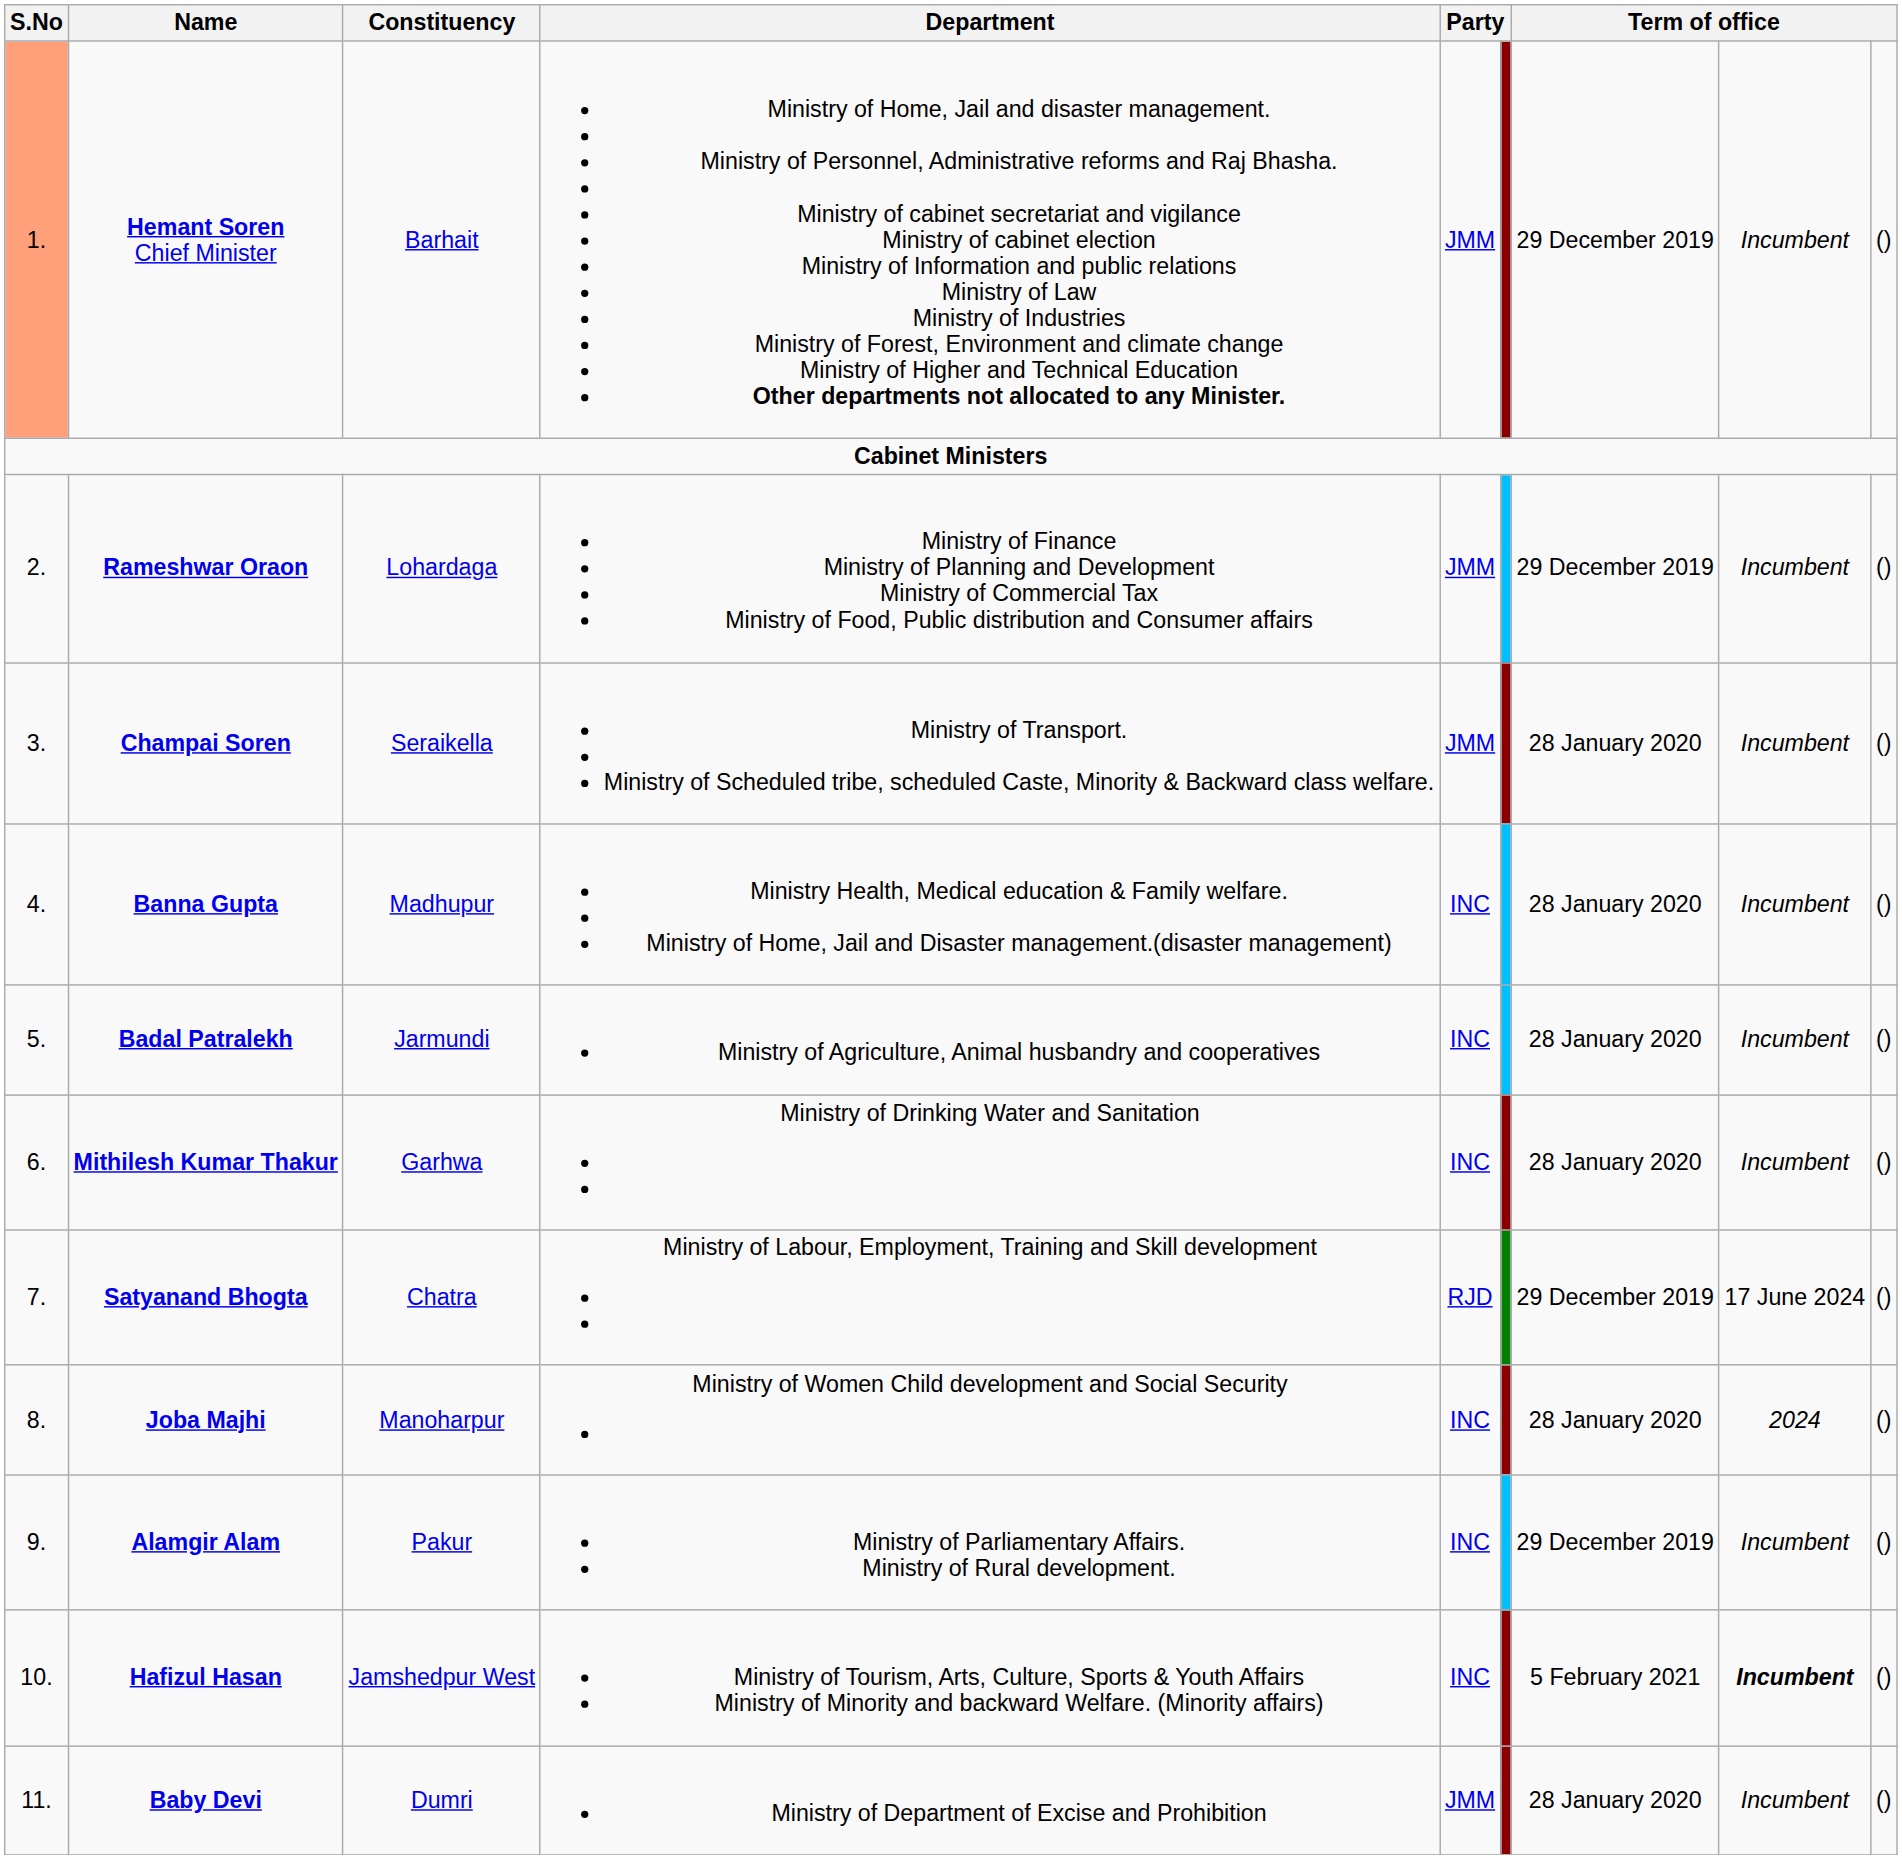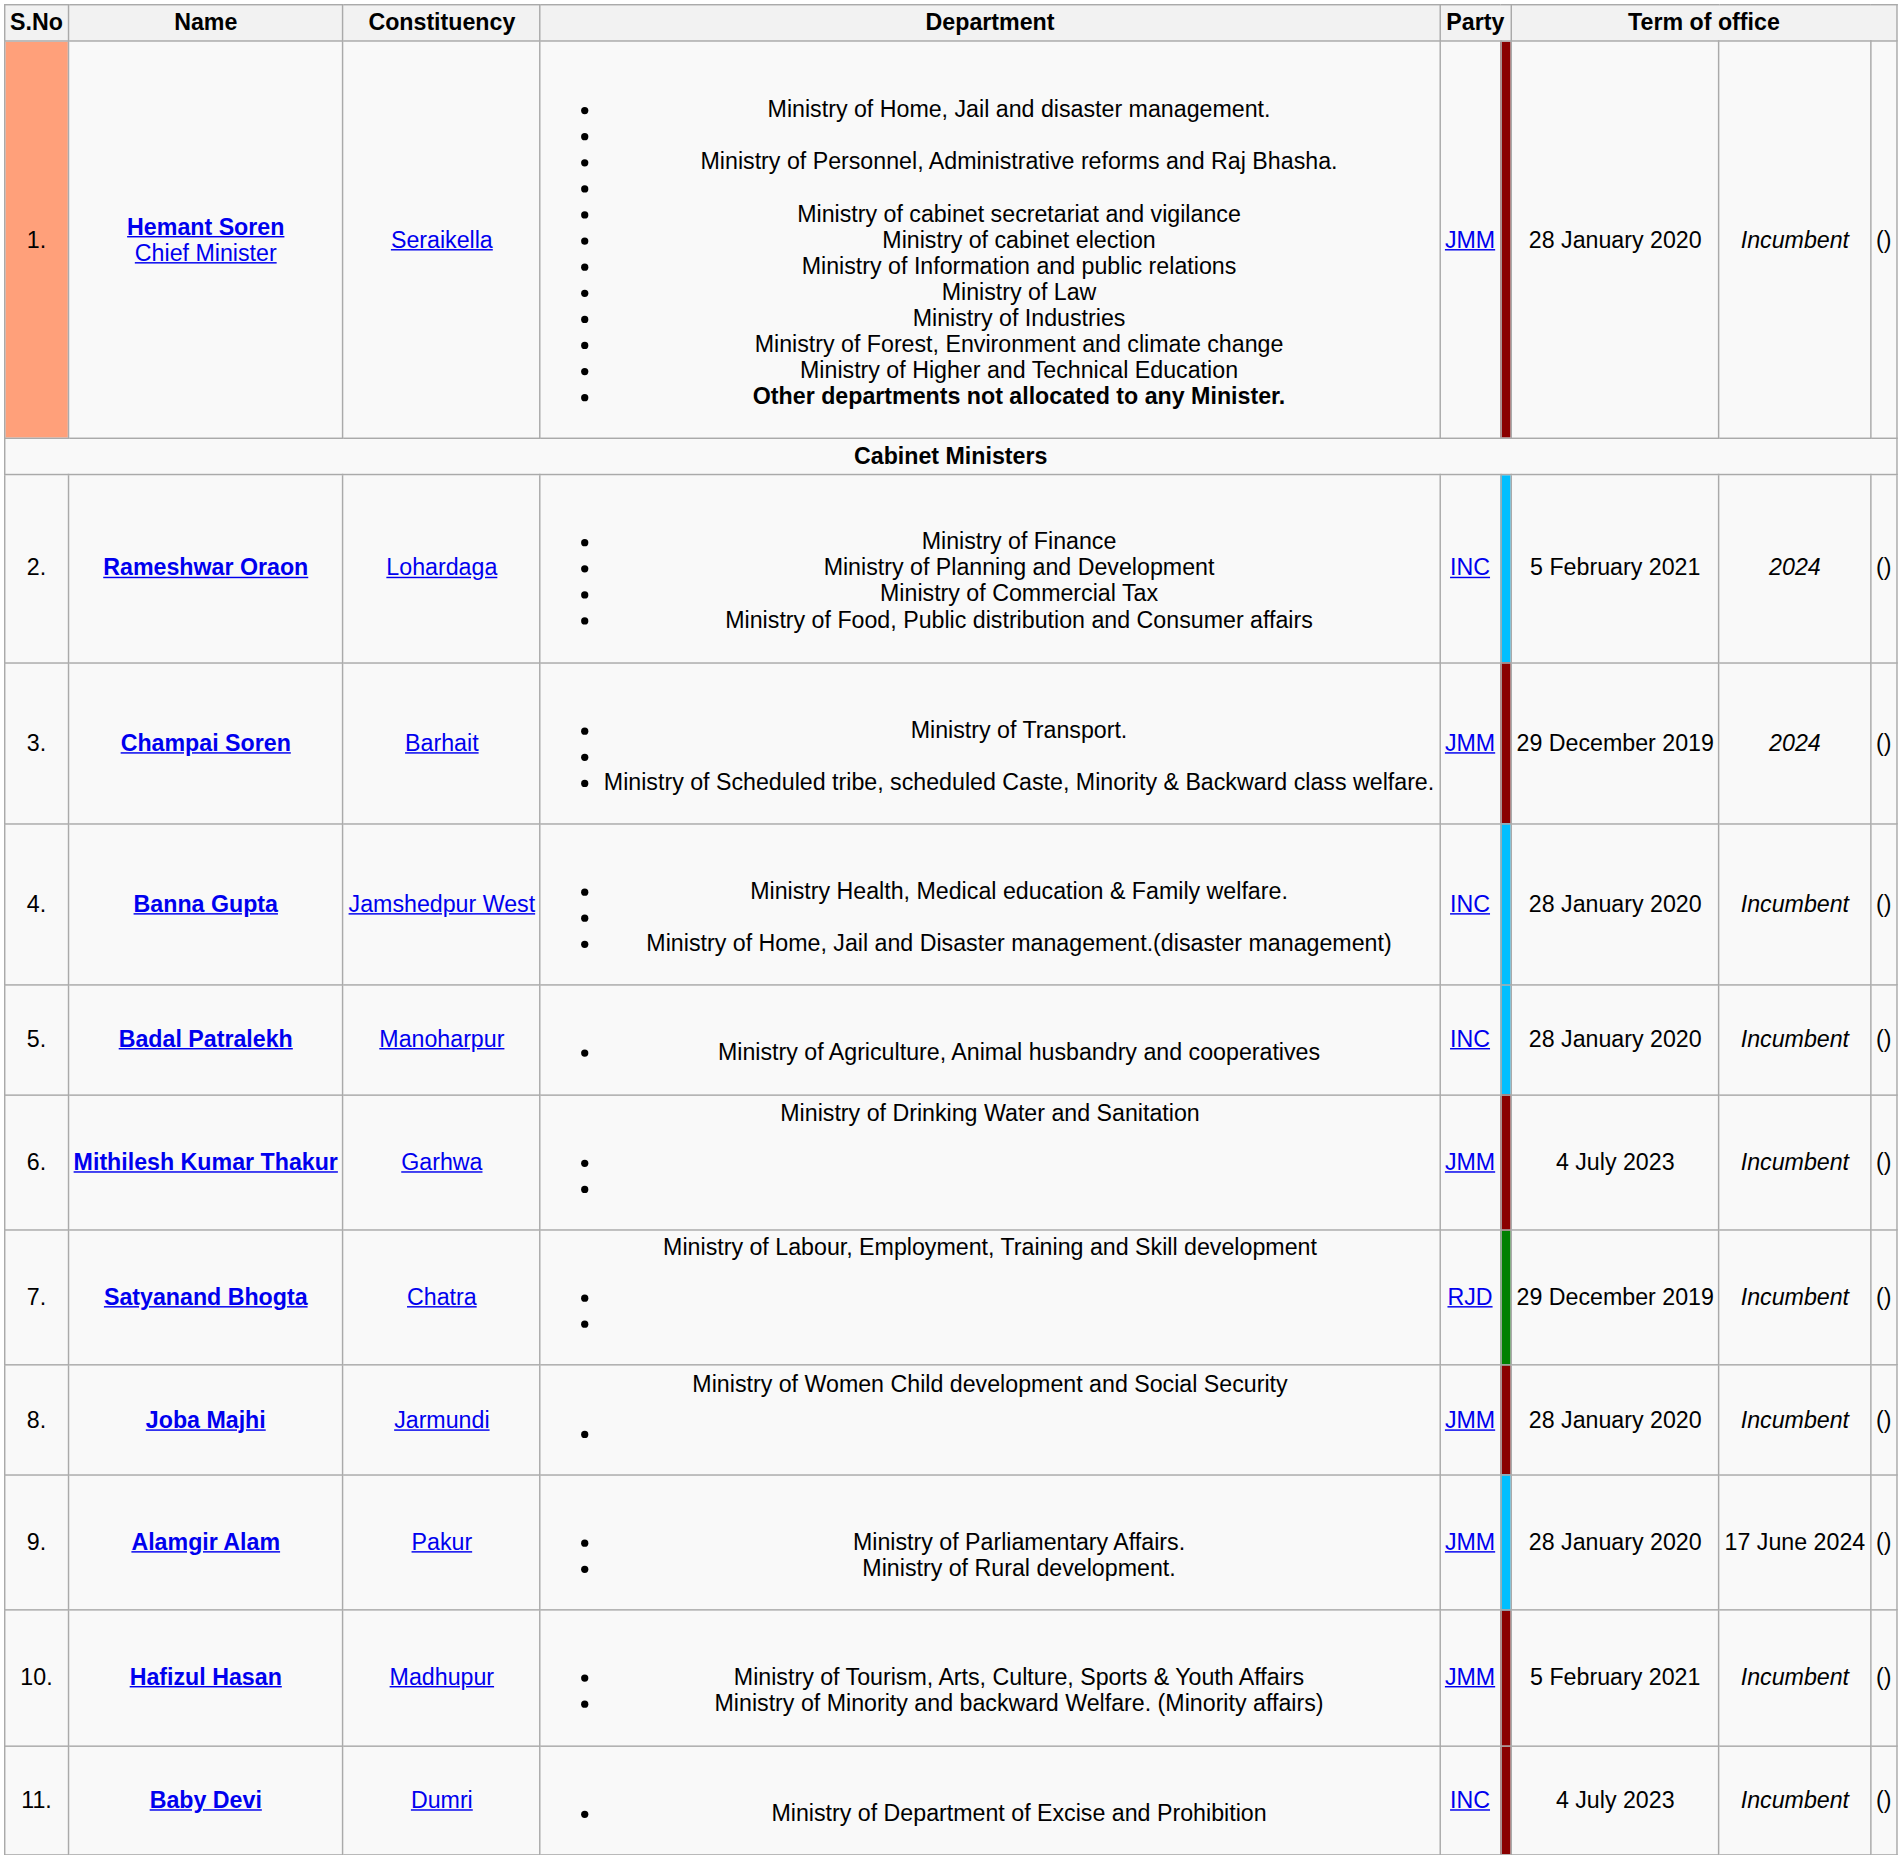 <table class="wikitable sortable" style="text-align:center;">
 <tr>
 <th>S.No</th>
 <th>Name</th>
 <th>Constituency</th>
 <th>Department</th>
 <th colspan="2" scope="col">Party</th>
 <th colspan="3">Term of office</th>
 </tr>
 <tr>
 <td style="background: lightsalmon;">1.</td>
 <td><strong><a href='#'>Hemant Soren</a></strong><br><a href='#'>Chief Minister</a></td>
-<td><a href='#'>Barhait</a></td>
+<td><a href='#'>Seraikella</a></td>
 <td><br><ul><li>Ministry of Home, Jail and disaster management.</li><li></li><li>Ministry of Personnel, Administrative reforms and Raj Bhasha.</li><li></li><li>Ministry of cabinet secretariat and vigilance</li><li>Ministry of cabinet election</li><li>Ministry of Information and public relations</li><li>Ministry of Law</li><li>Ministry of Industries</li><li>Ministry of Forest, Environment and climate change</li><li>Ministry of Higher and Technical Education</li><li><strong>Other departments not allocated to any Minister.</strong></li></ul></td>
 <td><a href='#'>JMM</a></td>
 <td bgcolor=#8A0000></td>
-<td>29 December 2019</td>
+<td>28 January 2020</td>
 <td><em>Incumbent</em></td>
 <td>()</td>
 </tr>
 <tr>
 <td style="text-align: center;" colspan=9><strong>Cabinet Ministers</strong></td>
 </tr>
 <tr>
 <td>2.</td>
 <td><strong><a href='#'>Rameshwar Oraon</a></strong></td>
 <td><a href='#'>Lohardaga</a></td>
 <td><br><ul><li>Ministry of Finance</li><li>Ministry of Planning and Development</li><li>Ministry of Commercial Tax</li><li>Ministry of Food, Public distribution and Consumer affairs</li></ul></td>
-<td><a href='#'>JMM</a></td>
+<td><a href='#'>INC</a></td>
 <td bgcolor=#00BFFF></td>
-<td>29 December 2019</td>
-<td><em>Incumbent</em></td>
+<td>5 February 2021</td>
+<td><em>2024</em></td>
 <td>()</td>
 </tr>
 <tr>
 <td>3.</td>
 <td><strong><a href='#'>Champai Soren</a></strong></td>
-<td><a href='#'>Seraikella</a></td>
+<td><a href='#'>Barhait</a></td>
 <td><br><ul><li>Ministry of Transport.</li><li></li><li>Ministry of Scheduled tribe, scheduled Caste, Minority & Backward class welfare.</li></ul></td>
 <td><a href='#'>JMM</a></td>
 <td bgcolor=#8A0000></td>
-<td>28 January 2020</td>
-<td><em>Incumbent</em></td>
+<td>29 December 2019</td>
+<td><em>2024</em></td>
 <td>()</td>
 </tr>
 <tr>
 <td>4.</td>
 <td><strong><a href='#'>Banna Gupta</a></strong></td>
-<td><a href='#'>Madhupur</a></td>
+<td><a href='#'>Jamshedpur West</a></td>
 <td><br><ul><li>Ministry Health, Medical education & Family welfare.</li><li></li><li>Ministry of Home, Jail and Disaster management.(disaster management)</li></ul></td>
 <td><a href='#'>INC</a></td>
 <td bgcolor=#00BFFF></td>
 <td>28 January 2020</td>
 <td><em>Incumbent</em></td>
 <td>()</td>
 </tr>
 <tr>
 <td>5.</td>
 <td><strong><a href='#'>Badal Patralekh</a></strong></td>
-<td><a href='#'>Jarmundi</a></td>
+<td><a href='#'>Manoharpur</a></td>
 <td><br><ul><li>Ministry of Agriculture, Animal husbandry and cooperatives</li></ul></td>
 <td><a href='#'>INC</a></td>
 <td bgcolor=#00BFFF></td>
 <td>28 January 2020</td>
 <td><em>Incumbent</em></td>
 <td>()</td>
 </tr>
 <tr>
 <td>6.</td>
 <td><strong><a href='#'>Mithilesh Kumar Thakur</a></strong></td>
 <td><a href='#'>Garhwa</a></td>
 <td>Ministry of Drinking Water and Sanitation<br><ul><li></li><li></li></ul></td>
-<td><a href='#'>INC</a></td>
+<td><a href='#'>JMM</a></td>
 <td bgcolor=#8A0000></td>
-<td>28 January 2020</td>
+<td>4 July 2023</td>
 <td><em>Incumbent</em></td>
 <td>()</td>
 </tr>
 <tr>
 <td>7.</td>
 <td><strong><a href='#'>Satyanand Bhogta</a></strong></td>
 <td><a href='#'>Chatra</a></td>
 <td>Ministry of Labour, Employment, Training and Skill development<br><ul><li></li><li></li></ul></td>
 <td><a href='#'>RJD</a></td>
 <td bgcolor=#008000></td>
 <td>29 December 2019</td>
-<td>17 June 2024</td>
+<td><em>Incumbent</em></td>
 <td>()</td>
 </tr>
 <tr>
 <td>8.</td>
 <td><strong><a href='#'>Joba Majhi</a></strong></td>
-<td><a href='#'>Manoharpur</a></td>
+<td><a href='#'>Jarmundi</a></td>
 <td>Ministry of Women Child development and Social Security<br><ul><li></li></ul></td>
-<td><a href='#'>INC</a></td>
+<td><a href='#'>JMM</a></td>
 <td bgcolor=#8A0000></td>
 <td>28 January 2020</td>
-<td><em>2024</em></td>
+<td><em>Incumbent</em></td>
 <td>()</td>
 </tr>
 <tr>
 <td>9.</td>
 <td><strong><a href='#'>Alamgir Alam</a></strong></td>
 <td><a href='#'>Pakur</a></td>
 <td><br><ul><li>Ministry of Parliamentary Affairs.</li><li>Ministry of Rural development.</li></ul></td>
-<td><a href='#'>INC</a></td>
+<td><a href='#'>JMM</a></td>
 <td bgcolor=#00BFFF></td>
-<td>29 December 2019</td>
-<td><em>Incumbent</em></td>
+<td>28 January 2020</td>
+<td>17 June 2024</td>
 <td>()</td>
 </tr>
 <tr>
 <td>10.</td>
 <td><strong><a href='#'>Hafizul Hasan</a></strong></td>
-<td><a href='#'>Jamshedpur West</a></td>
+<td><a href='#'>Madhupur</a></td>
 <td><br><ul><li>Ministry of Tourism, Arts, Culture, Sports & Youth Affairs</li><li>Ministry of Minority and backward Welfare. (Minority affairs)</li></ul></td>
-<td><a href='#'>INC</a></td>
+<td><a href='#'>JMM</a></td>
 <td bgcolor=#8A0000></td>
 <td>5 February 2021</td>
-<td><strong><em>Incumbent</em></strong></td>
+<td><em>Incumbent</em></td>
 <td>()</td>
 </tr>
 <tr>
 <td>11.</td>
 <td><strong><a href='#'>Baby Devi</a></strong></td>
 <td><a href='#'>Dumri</a></td>
 <td><br><ul><li>Ministry of Department of Excise and Prohibition</li></ul></td>
-<td><a href='#'>JMM</a></td>
+<td><a href='#'>INC</a></td>
 <td bgcolor=#8A0000></td>
-<td>28 January 2020</td>
+<td>4 July 2023</td>
 <td><em>Incumbent</em></td>
 <td>()</td>
 </tr>
 </table>
